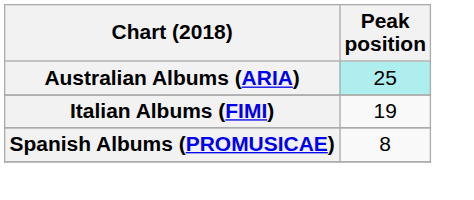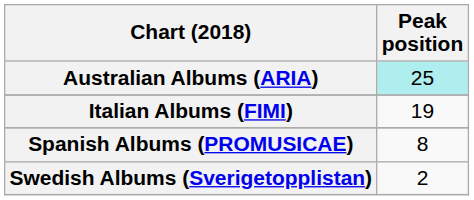 <table class="wikitable sortable plainrowheaders" style="text-align:center">
 <tr>
 <th scope="col">Chart (2018)</th>
 <th scope="col">Peak<br> position</th>
 </tr>
 <tr>
 <th scope="row">Australian Albums (<a href='#'>ARIA</a>)</th>
 <td style="background: paleturquoise;">25</td>
 </tr>
 <tr>
 </tr>
 <tr>
 </tr>
 <tr>
 </tr>
 <tr>
 </tr>
 <tr>
 </tr>
 <tr>
 </tr>
 <tr>
 </tr>
 <tr>
 </tr>
 <tr>
 <th scope="row">Italian Albums (<a href='#'>FIMI</a>)</th>
 <td>19</td>
 </tr>
 <tr>
 </tr>
 <tr>
 </tr>
 <tr>
 </tr>
 <tr>
 <th scope="row">Spanish Albums (<a href='#'>PROMUSICAE</a>)</th>
 <td>8</td>
 </tr>
 <tr>
+<th scope="row">Swedish Albums (<a href='#'>Sverigetopplistan</a>)</th>
+<td>2</td>
+</tr>
+<tr>
 </tr>
 <tr>
 </tr>
 <tr>
 </tr>
 </table>
